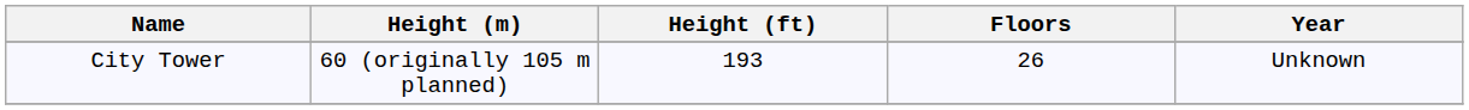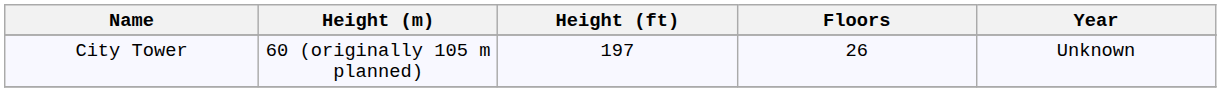 <table class = "wikitable sortable">
 <tr ---- align="center" valign="top" bgcolor="#dddddd">
 <th width="170px">Name</th>
 <th width="160px">Height (m)<br></th>
 <th width="160px">Height (ft)<br></th>
 <th width="160px">Floors</th>
 <th width="160px">Year</th>
 </tr>
 <tr>
 </tr>
 <tr ---- align="center" valign="top" bgcolor="#F8F8FF">
 <td>City Tower</td>
 <td>60 (originally 105 m planned)</td>
-<td>193</td>
+<td>197</td>
 <td>26</td>
 <td>Unknown</td>
 </tr>
 <tr>
 </tr>
 </table>
